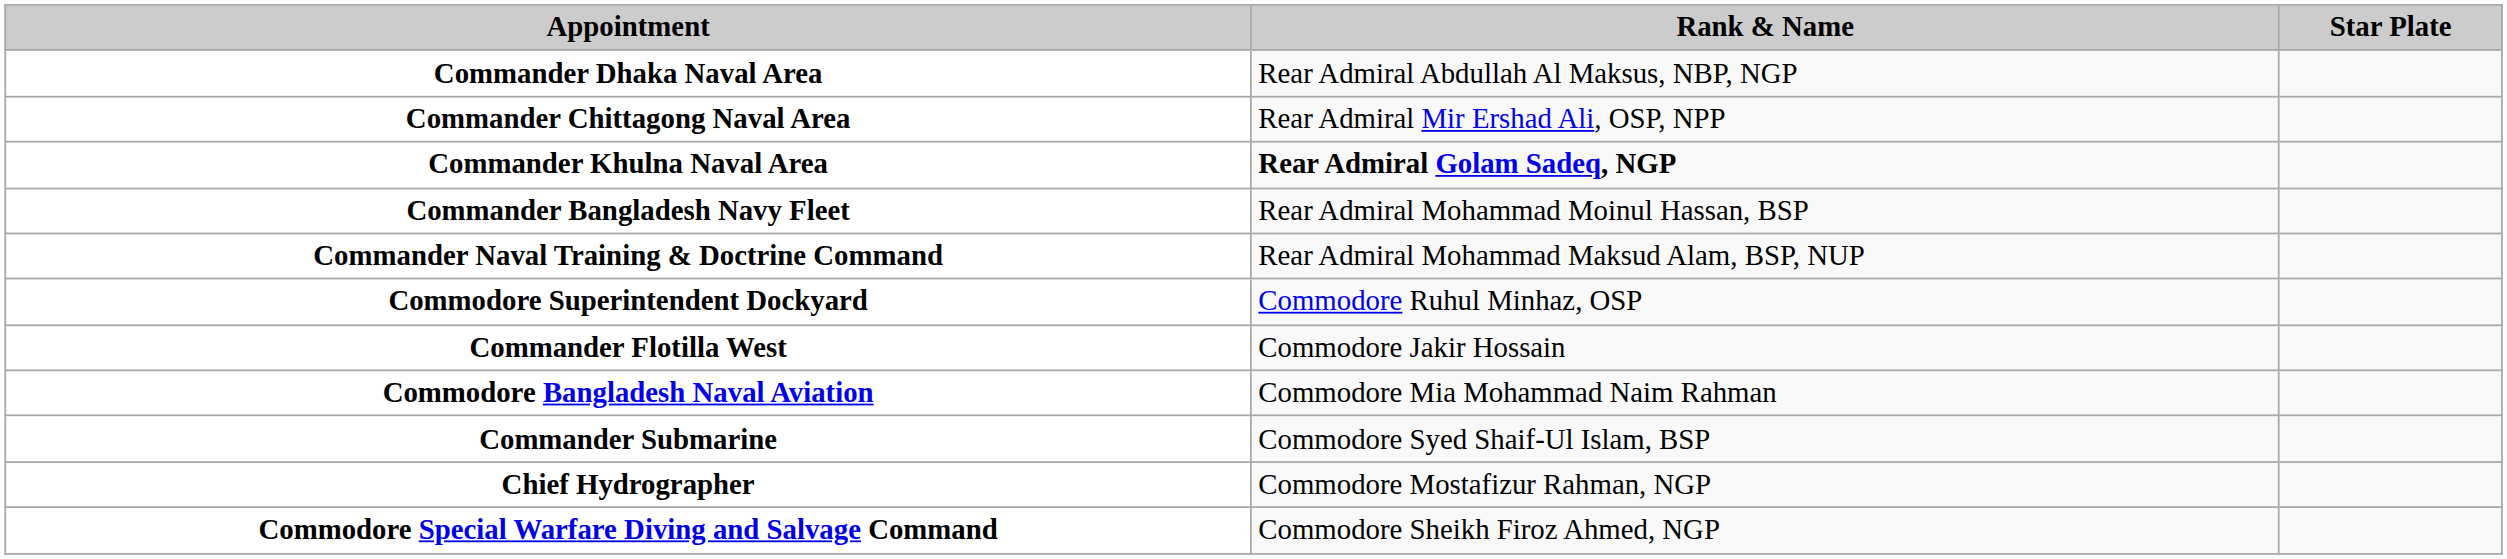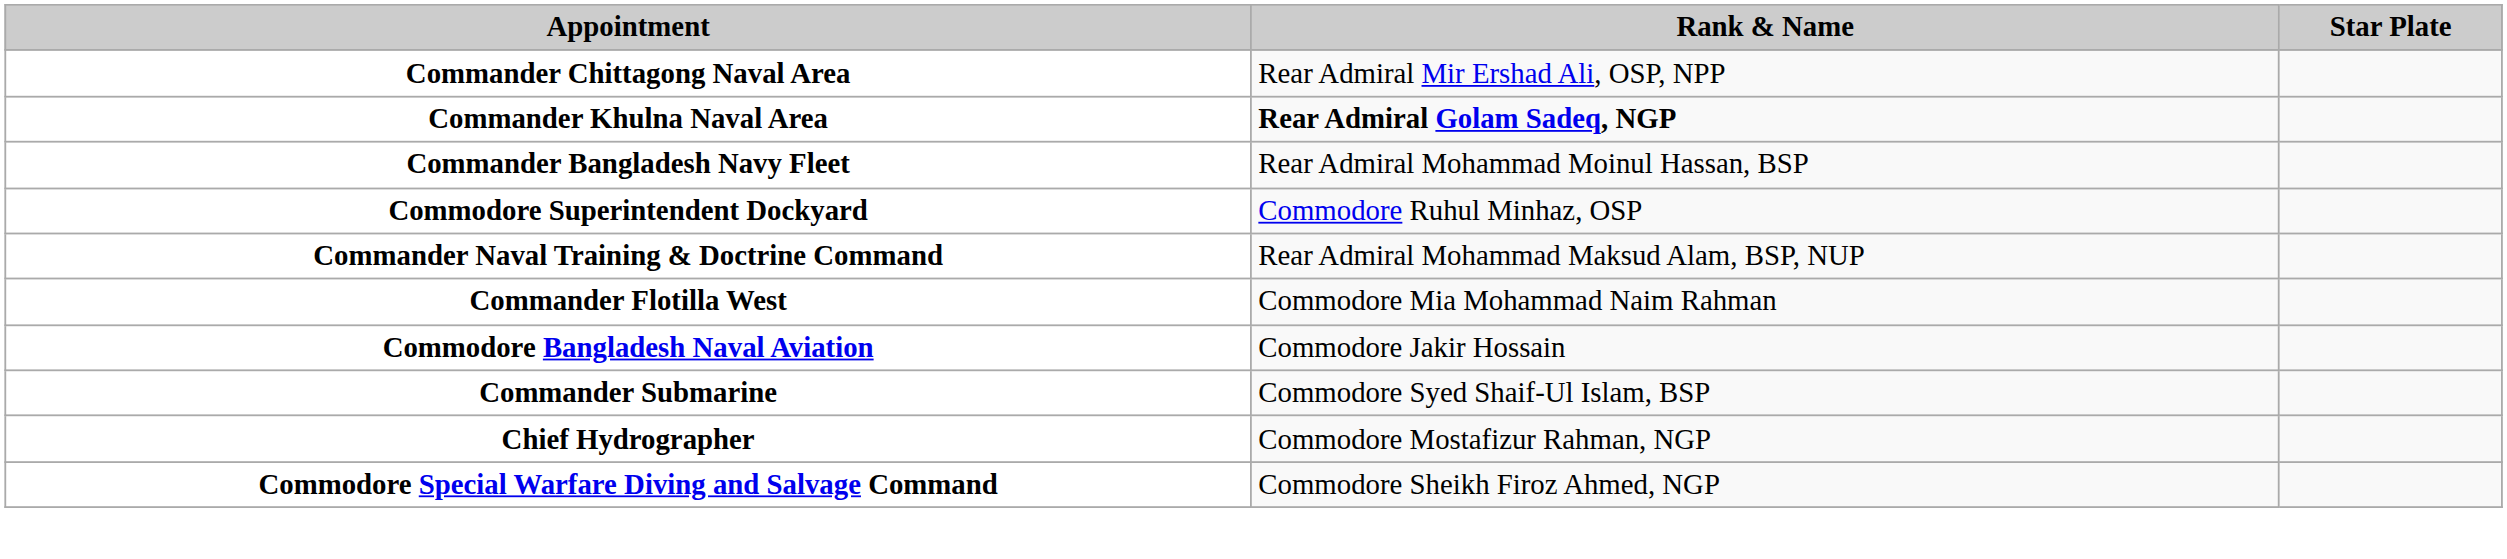 <table class="wikitable" style="width:70%; margin:0 auto;">
 <tr>
 <th style="background:#ccc;">Appointment</th>
 <th style="background:#ccc;">Rank & Name</th>
 <th style="background:#ccc;">Star Plate</th>
-</tr>
-<tr>
-<td ! style="text-align:center; background:#FFFFFF;"><strong>Commander Dhaka Naval Area</strong></td>
-<td>Rear Admiral  Abdullah Al Maksus, NBP, NGP</td>
-<td></td>
 </tr>
 <tr>
 <td ! style="text-align:center; background:#FFFFFF;"><strong>Commander Chittagong Naval Area</strong></td>
 <td>Rear Admiral <a href='#'>Mir Ershad Ali</a>, OSP, NPP</td>
 <td></td>
 </tr>
 <tr>
 <td ! style="text-align:center; background:#FFFFFF;"><strong>Commander Khulna Naval Area </strong></td>
 <td><strong>Rear Admiral <a href='#'>Golam Sadeq</a>, NGP</strong></td>
 <td></td>
 </tr>
 <tr>
 <td ! style="text-align:center; background:#FFFFFF;"><strong>Commander Bangladesh Navy Fleet</strong></td>
 <td>Rear Admiral Mohammad Moinul Hassan, BSP</td>
 <td></td>
 </tr>
 <tr>
+<td ! style="text-align:center; background:#FFFFFF;"><strong>Commodore Superintendent Dockyard</strong></td>
+<td><a href='#'>Commodore</a> Ruhul Minhaz, OSP</td>
+<td></td>
+</tr>
+<tr>
 <td ! style="text-align:center; background:#FFFFFF;"><strong>Commander Naval Training & Doctrine Command</strong></td>
 <td>Rear Admiral Mohammad Maksud Alam, BSP, NUP</td>
 <td></td>
 </tr>
 <tr>
-<td ! style="text-align:center; background:#FFFFFF;"><strong>Commodore Superintendent Dockyard</strong></td>
-<td><a href='#'>Commodore</a> Ruhul Minhaz, OSP</td>
-<td></td>
-</tr>
-<tr>
 <td ! style="text-align:center; background:#FFFFFF;"><strong>Commander Flotilla West</strong></td>
-<td>Commodore Jakir Hossain</td>
+<td>Commodore  Mia Mohammad Naim Rahman</td>
 <td></td>
 </tr>
 <tr>
 <td ! style="text-align:center; background:#FFFFFF;"><strong>Commodore <a href='#'>Bangladesh Naval Aviation</a></strong></td>
-<td>Commodore  Mia Mohammad Naim Rahman</td>
+<td>Commodore Jakir Hossain</td>
 <td></td>
 </tr>
 <tr>
 <td ! style="text-align:center; background:#FFFFFF;"><strong>Commander Submarine</strong></td>
 <td>Commodore Syed Shaif-Ul Islam, BSP</td>
 <td></td>
 </tr>
 <tr>
 <td ! style="text-align:center; background:#FFFFFF;"><strong>Chief Hydrographer</strong></td>
 <td>Commodore Mostafizur Rahman, NGP</td>
 <td></td>
 </tr>
 <tr>
 <td ! style="text-align:center; background:#FFFFFF;"><strong>Commodore <a href='#'>Special Warfare Diving and Salvage</a> Command</strong></td>
 <td>Commodore Sheikh Firoz Ahmed, NGP</td>
 <td></td>
 </tr>
 </table>
